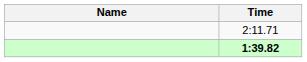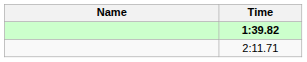 <table class="wikitable" style="text-align:center;">
 <tr>
 <th style="width:19em">Name</th>
 <th style="width:7em">Time</th>
 </tr>
+<tr bgcolor=ccffcc>
+<td align=left><strong></strong></td>
+<td><strong>1:39.82</strong></td>
+</tr>
 <tr>
 <td align=left></td>
 <td>2:11.71</td>
 </tr>
-<tr bgcolor=ccffcc>
-<td align=left><strong></strong></td>
-<td><strong>1:39.82</strong></td>
-</tr>
 </table>
